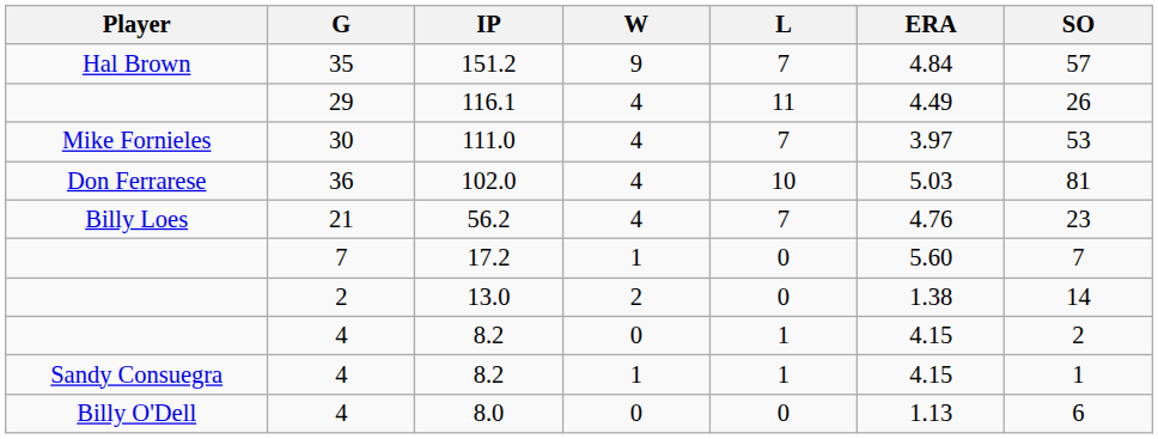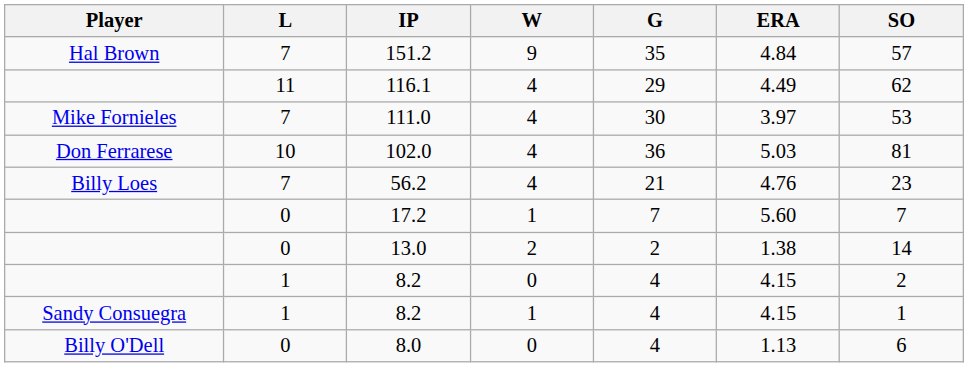 <table class="wikitable sortable">
 <tr>
 <th bgcolor="#DDDDFF" width="16%">Player</th>
-<th bgcolor="#DDDDFF" width="9%">G</th>
+<th bgcolor="#DDDDFF" width="9%">L</th>
 <th bgcolor="#DDDDFF" width="9%">IP</th>
 <th bgcolor="#DDDDFF" width="9%">W</th>
-<th bgcolor="#DDDDFF" width="9%">L</th>
+<th bgcolor="#DDDDFF" width="9%">G</th>
 <th bgcolor="#DDDDFF" width="9%">ERA</th>
 <th bgcolor="#DDDDFF" width="9%">SO</th>
 </tr>
 <tr align="center">
 <td><a href='#'>Hal Brown</a></td>
-<td>35</td>
+<td>7</td>
 <td>151.2</td>
 <td>9</td>
-<td>7</td>
+<td>35</td>
 <td>4.84</td>
 <td>57</td>
 </tr>
 <tr align="center">
 <td></td>
-<td>29</td>
+<td>11</td>
 <td>116.1</td>
 <td>4</td>
-<td>11</td>
+<td>29</td>
 <td>4.49</td>
-<td>26</td>
+<td>62</td>
 </tr>
 <tr align="center">
 <td><a href='#'>Mike Fornieles</a></td>
-<td>30</td>
+<td>7</td>
 <td>111.0</td>
 <td>4</td>
-<td>7</td>
+<td>30</td>
 <td>3.97</td>
 <td>53</td>
 </tr>
 <tr align="center">
 <td><a href='#'>Don Ferrarese</a></td>
-<td>36</td>
+<td>10</td>
 <td>102.0</td>
 <td>4</td>
-<td>10</td>
+<td>36</td>
 <td>5.03</td>
 <td>81</td>
 </tr>
 <tr align="center">
 <td><a href='#'>Billy Loes</a></td>
-<td>21</td>
+<td>7</td>
 <td>56.2</td>
 <td>4</td>
-<td>7</td>
+<td>21</td>
 <td>4.76</td>
 <td>23</td>
 </tr>
 <tr align="center">
 <td></td>
-<td>7</td>
+<td>0</td>
 <td>17.2</td>
 <td>1</td>
-<td>0</td>
+<td>7</td>
 <td>5.60</td>
 <td>7</td>
 </tr>
 <tr align="center">
 <td></td>
-<td>2</td>
+<td>0</td>
 <td>13.0</td>
 <td>2</td>
-<td>0</td>
+<td>2</td>
 <td>1.38</td>
 <td>14</td>
 </tr>
 <tr align="center">
 <td></td>
-<td>4</td>
+<td>1</td>
 <td>8.2</td>
 <td>0</td>
-<td>1</td>
+<td>4</td>
 <td>4.15</td>
 <td>2</td>
 </tr>
 <tr align="center">
 <td><a href='#'>Sandy Consuegra</a></td>
-<td>4</td>
+<td>1</td>
 <td>8.2</td>
 <td>1</td>
-<td>1</td>
+<td>4</td>
 <td>4.15</td>
 <td>1</td>
 </tr>
 <tr align="center">
 <td><a href='#'>Billy O'Dell</a></td>
-<td>4</td>
+<td>0</td>
 <td>8.0</td>
 <td>0</td>
-<td>0</td>
+<td>4</td>
 <td>1.13</td>
 <td>6</td>
 </tr>
 </table>
